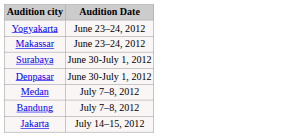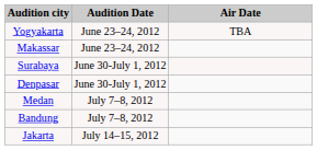 <table class="wikitable">
 <tr style="background:#ccc;">
 <td style="text-align:Center;"><strong>Audition city</strong></td>
 <td style="text-align:Center;"><strong>Audition Date</strong></td>
+<td style="width:200px; text-align:center;"><strong>Air Date</strong></td>
 </tr>
 <tr style="text-align:center; background:#faf6f6;">
 <td><a href='#'>Yogyakarta</a></td>
 <td>June 23–24, 2012</td>
+<td>TBA</td>
 </tr>
 <tr>
 <td style="text-align:center; background:#faf6f6;"><a href='#'>Makassar</a></td>
 <td style="text-align:center; background:#faf6f6;">June 23–24, 2012</td>
+<td></td>
 </tr>
 <tr style="text-align:center; background:#faf6f6;">
 <td><a href='#'>Surabaya</a></td>
 <td>June 30-July 1, 2012</td>
+<td></td>
 </tr>
 <tr>
 <td style="text-align:center; background:#faf6f6;"><a href='#'>Denpasar</a></td>
 <td style="text-align:center; background:#faf6f6;">June 30-July 1, 2012</td>
+<td></td>
 </tr>
 <tr>
 <td style="text-align:center; background:#faf6f6;"><a href='#'>Medan</a></td>
 <td style="text-align:center; background:#faf6f6;">July 7–8, 2012</td>
+<td></td>
 </tr>
 <tr>
 <td style="text-align:center; background:#faf6f6;"><a href='#'>Bandung</a></td>
 <td style="text-align:center; background:#faf6f6;">July 7–8, 2012</td>
+<td></td>
 </tr>
 <tr>
 <td style="text-align:center; background:#faf6f6;"><a href='#'>Jakarta</a></td>
 <td style="text-align:center; background:#faf6f6;">July 14–15, 2012</td>
+<td></td>
 </tr>
 </table>
